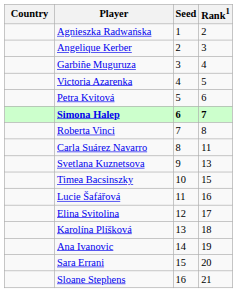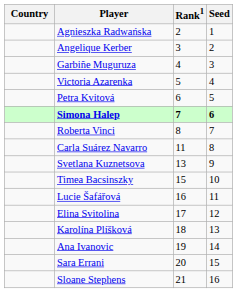 <table class="wikitable" border="1">
 <tr>
 <th width="70">Country</th>
 <th width="175">Player</th>
+<th>Rank<sup>1</sup></th>
 <th>Seed</th>
-<th>Rank<sup>1</sup></th>
 </tr>
 <tr>
 <td></td>
 <td><a href='#'>Agnieszka Radwańska</a></td>
+<td>2</td>
 <td>1</td>
+</tr>
+<tr>
+<td></td>
+<td><a href='#'>Angelique Kerber</a></td>
+<td>3</td>
 <td>2</td>
 </tr>
 <tr>
 <td></td>
-<td><a href='#'>Angelique Kerber</a></td>
-<td>2</td>
+<td><a href='#'>Garbiñe Muguruza</a></td>
+<td>4</td>
 <td>3</td>
 </tr>
 <tr>
 <td></td>
-<td><a href='#'>Garbiñe Muguruza</a></td>
-<td>3</td>
+<td><a href='#'>Victoria Azarenka</a></td>
+<td>5</td>
 <td>4</td>
 </tr>
 <tr>
 <td></td>
-<td><a href='#'>Victoria Azarenka</a></td>
-<td>4</td>
+<td><a href='#'>Petra Kvitová</a></td>
+<td>6</td>
 <td>5</td>
-</tr>
-<tr>
-<td></td>
-<td><a href='#'>Petra Kvitová</a></td>
-<td>5</td>
-<td>6</td>
 </tr>
 <tr style="background:#cfc;">
 <td><strong></strong></td>
 <td><strong><a href='#'>Simona Halep</a></strong></td>
+<td><strong>7</strong></td>
 <td><strong>6</strong></td>
-<td><strong>7</strong></td>
 </tr>
 <tr>
 <td></td>
 <td><a href='#'>Roberta Vinci</a></td>
+<td>8</td>
 <td>7</td>
+</tr>
+<tr>
+<td></td>
+<td><a href='#'>Carla Suárez Navarro</a></td>
+<td>11</td>
 <td>8</td>
 </tr>
 <tr>
 <td></td>
-<td><a href='#'>Carla Suárez Navarro</a></td>
-<td>8</td>
+<td><a href='#'>Svetlana Kuznetsova</a></td>
+<td>13</td>
+<td>9</td>
+</tr>
+<tr>
+<td></td>
+<td><a href='#'>Timea Bacsinszky</a></td>
+<td>15</td>
+<td>10</td>
+</tr>
+<tr>
+<td></td>
+<td><a href='#'>Lucie Šafářová</a></td>
+<td>16</td>
 <td>11</td>
 </tr>
 <tr>
 <td></td>
-<td><a href='#'>Svetlana Kuznetsova</a></td>
-<td>9</td>
+<td><a href='#'>Elina Svitolina</a></td>
+<td>17</td>
+<td>12</td>
+</tr>
+<tr>
+<td></td>
+<td><a href='#'>Karolína Plíšková</a></td>
+<td>18</td>
 <td>13</td>
 </tr>
 <tr>
 <td></td>
-<td><a href='#'>Timea Bacsinszky</a></td>
-<td>10</td>
+<td><a href='#'>Ana Ivanovic</a></td>
+<td>19</td>
+<td>14</td>
+</tr>
+<tr>
+<td></td>
+<td><a href='#'>Sara Errani</a></td>
+<td>20</td>
 <td>15</td>
 </tr>
 <tr>
 <td></td>
-<td><a href='#'>Lucie Šafářová</a></td>
-<td>11</td>
+<td><a href='#'>Sloane Stephens</a></td>
+<td>21</td>
 <td>16</td>
 </tr>
-<tr>
-<td></td>
-<td><a href='#'>Elina Svitolina</a></td>
-<td>12</td>
-<td>17</td>
-</tr>
-<tr>
-<td></td>
-<td><a href='#'>Karolína Plíšková</a></td>
-<td>13</td>
-<td>18</td>
-</tr>
-<tr>
-<td></td>
-<td><a href='#'>Ana Ivanovic</a></td>
-<td>14</td>
-<td>19</td>
-</tr>
-<tr>
-<td></td>
-<td><a href='#'>Sara Errani</a></td>
-<td>15</td>
-<td>20</td>
-</tr>
-<tr>
-<td></td>
-<td><a href='#'>Sloane Stephens</a></td>
-<td>16</td>
-<td>21</td>
-</tr>
 </table>
